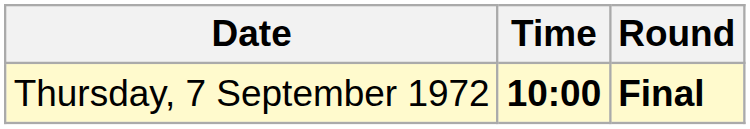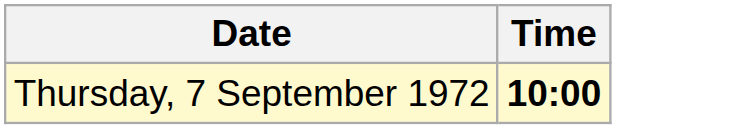 <table class="wikitable">
 <tr>
 <th>Date</th>
 <th>Time</th>
-<th>Round</th>
 </tr>
 <tr style=background:lemonchiffon>
 <td>Thursday, 7 September 1972</td>
 <td><strong>10:00</strong></td>
-<td><strong>Final</strong></td>
 </tr>
 </table>
